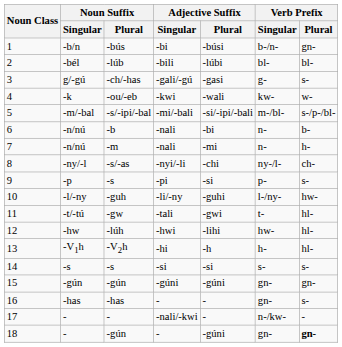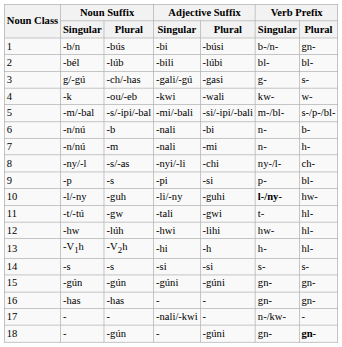 <table class="wikitable">
 <tr>
 <th rowspan="2">Noun Class</th>
 <th colspan="2">Noun Suffix</th>
 <th colspan="2">Adjective Suffix</th>
 <th colspan="2">Verb Prefix</th>
 </tr>
 <tr>
 <th>Singular</th>
 <th>Plural</th>
 <th>Singular</th>
 <th>Plural</th>
 <th>Singular</th>
 <th>Plural</th>
 </tr>
 <tr>
 <td>1</td>
 <td>-b/n</td>
 <td>-bús</td>
 <td>-bi</td>
 <td>-búsi</td>
 <td>b-/n-</td>
 <td>gn-</td>
 </tr>
 <tr>
 <td>2</td>
 <td>-bél</td>
 <td>-lúb</td>
 <td>-bili</td>
 <td>-lúbi</td>
 <td>bl-</td>
 <td>bl-</td>
 </tr>
 <tr>
 <td>3</td>
 <td>g/-gú</td>
 <td>-ch/-has</td>
 <td>-gali/-gú</td>
 <td>-gasi</td>
 <td>g-</td>
 <td>s-</td>
 </tr>
 <tr>
 <td>4</td>
 <td>-k</td>
 <td>-ou/-eb</td>
 <td>-kwi</td>
 <td>-wali</td>
 <td>kw-</td>
 <td>w-</td>
 </tr>
 <tr>
 <td>5</td>
 <td>-m/-bal</td>
 <td>-s/-ipi/-bal</td>
 <td>-mi/-bali</td>
 <td>-si/-ipi/-bali</td>
 <td>m-/bl-</td>
 <td>s-/p-/bl-</td>
 </tr>
 <tr>
 <td>6</td>
 <td>-n/nú</td>
 <td>-b</td>
 <td>-nali</td>
 <td>-bi</td>
 <td>n-</td>
 <td>b-</td>
 </tr>
 <tr>
 <td>7</td>
 <td>-n/nú</td>
 <td>-m</td>
 <td>-nali</td>
 <td>-mi</td>
 <td>n-</td>
 <td>h-</td>
 </tr>
 <tr>
 <td>8</td>
 <td>-ny/-l</td>
 <td>-s/-as</td>
 <td>-nyi/-li</td>
 <td>-chi</td>
 <td>ny-/l-</td>
 <td>ch-</td>
 </tr>
 <tr>
 <td>9</td>
 <td>-p</td>
 <td>-s</td>
 <td>-pi</td>
 <td>-si</td>
 <td>p-</td>
-<td>s-</td>
+<td>bl-</td>
 </tr>
 <tr>
 <td>10</td>
 <td>-l/-ny</td>
 <td>-guh</td>
 <td>-li/-ny</td>
 <td>-guhi</td>
-<td>l-/ny-</td>
+<td><strong>l-/ny-</strong></td>
 <td>hw-</td>
 </tr>
 <tr>
 <td>11</td>
 <td>-t/-tú</td>
 <td>-gw</td>
 <td>-tali</td>
 <td>-gwi</td>
 <td>t-</td>
 <td>hl-</td>
 </tr>
 <tr>
 <td>12</td>
 <td>-hw</td>
 <td>-lúh</td>
 <td>-hwi</td>
 <td>-lihi</td>
 <td>hw-</td>
 <td>hl-</td>
 </tr>
 <tr>
 <td>13</td>
 <td>-V<sub>1</sub>h</td>
 <td>-V<sub>2</sub>h</td>
 <td>-hi</td>
 <td>-h</td>
 <td>h-</td>
 <td>hl-</td>
 </tr>
 <tr>
 <td>14</td>
 <td>-s</td>
 <td>-s</td>
 <td>-si</td>
 <td>-si</td>
 <td>s-</td>
 <td>s-</td>
 </tr>
 <tr>
 <td>15</td>
 <td>-gún</td>
 <td>-gún</td>
 <td>-gúni</td>
 <td>-gúni</td>
 <td>gn-</td>
 <td>gn-</td>
 </tr>
 <tr>
 <td>16</td>
 <td>-has</td>
 <td>-has</td>
 <td>-</td>
 <td>-</td>
 <td>gn-</td>
-<td>s-</td>
+<td>gn-</td>
 </tr>
 <tr>
 <td>17</td>
 <td>-</td>
 <td>-</td>
 <td>-nali/-kwi</td>
 <td>-</td>
 <td>n-/kw-</td>
 <td>-</td>
 </tr>
 <tr>
 <td>18</td>
 <td>-</td>
 <td>-gún</td>
 <td>-</td>
 <td>-gúni</td>
 <td>gn-</td>
 <td><strong>gn-</strong></td>
 </tr>
 </table>
